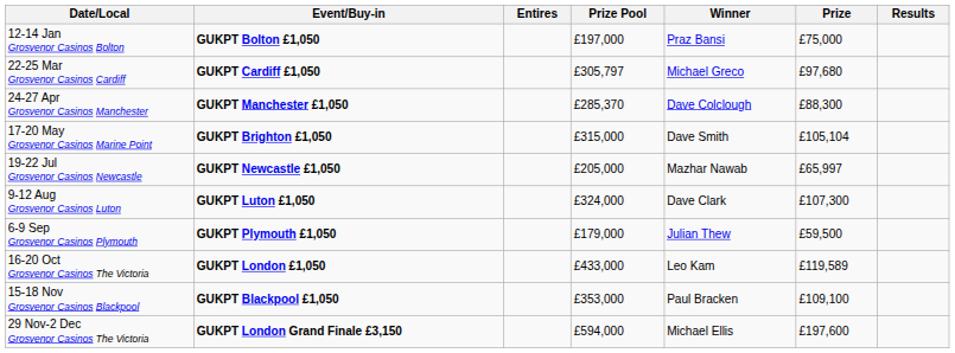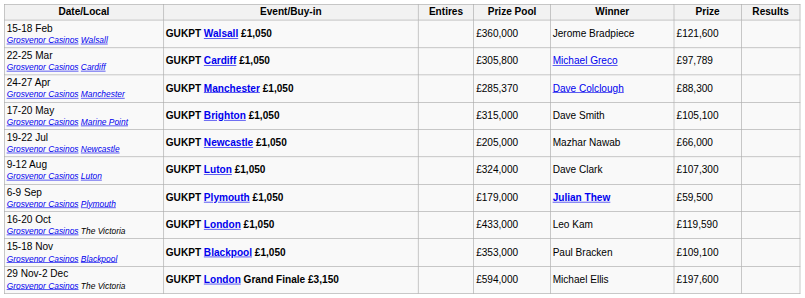 <table class="wikitable" width="100%">
 <tr>
 <th width="20%">Date/Local</th>
 <th !width="15%">Event/Buy-in</th>
 <th !width="10%">Entires</th>
 <th !width="10%">Prize Pool</th>
 <th !width="25%">Winner</th>
 <th !width="10%">Prize</th>
 <th !width="10%">Results</th>
 </tr>
 <tr>
-<td>12-14 Jan<br><small><em><a href='#'>Grosvenor Casinos</a> <a href='#'>Bolton</a></em></small></td>
-<td> <strong>GUKPT <a href='#'>Bolton</a> £1,050</strong></td>
+<td>15-18 Feb<br><small><em><a href='#'>Grosvenor Casinos</a> <a href='#'>Walsall</a></em></small></td>
+<td> <strong>GUKPT <a href='#'>Walsall</a> £1,050</strong></td>
 <td></td>
-<td>£197,000</td>
-<td> <a href='#'>Praz Bansi</a></td>
-<td>£75,000</td>
+<td>£360,000</td>
+<td> Jerome Bradpiece</td>
+<td>£121,600</td>
 <td></td>
 </tr>
 <tr>
 <td>22-25 Mar<br><small><em><a href='#'>Grosvenor Casinos</a> <a href='#'>Cardiff</a></em></small></td>
 <td> <strong>GUKPT <a href='#'>Cardiff</a> £1,050</strong></td>
 <td></td>
-<td>£305,797</td>
+<td>£305,800</td>
 <td> <a href='#'>Michael Greco</a></td>
-<td>£97,680</td>
+<td>£97,789</td>
 <td></td>
 </tr>
 <tr>
 <td>24-27 Apr<br><small><em><a href='#'>Grosvenor Casinos</a> <a href='#'>Manchester</a></em></small></td>
 <td> <strong>GUKPT <a href='#'>Manchester</a> £1,050</strong></td>
 <td></td>
 <td>£285,370</td>
 <td> <a href='#'>Dave Colclough</a></td>
 <td>£88,300</td>
 <td></td>
 </tr>
 <tr>
 <td>17-20 May<br><small><em><a href='#'>Grosvenor Casinos</a> <a href='#'>Marine Point</a></em></small></td>
 <td> <strong>GUKPT <a href='#'>Brighton</a> £1,050</strong></td>
 <td></td>
 <td>£315,000</td>
 <td> Dave Smith</td>
-<td>£105,104</td>
+<td>£105,100</td>
 <td></td>
 </tr>
 <tr>
 <td>19-22 Jul<br><small><em><a href='#'>Grosvenor Casinos</a> <a href='#'>Newcastle</a></em></small></td>
 <td> <strong>GUKPT <a href='#'>Newcastle</a> £1,050</strong></td>
 <td></td>
 <td>£205,000</td>
 <td> Mazhar Nawab</td>
-<td>£65,997</td>
+<td>£66,000</td>
 <td></td>
 </tr>
 <tr>
 <td>9-12 Aug<br><small><em><a href='#'>Grosvenor Casinos</a> <a href='#'>Luton</a></em></small></td>
 <td> <strong>GUKPT <a href='#'>Luton</a> £1,050</strong></td>
 <td></td>
 <td>£324,000</td>
 <td> Dave Clark</td>
 <td>£107,300</td>
 <td></td>
 </tr>
 <tr>
 <td>6-9 Sep<br><small><em><a href='#'>Grosvenor Casinos</a> <a href='#'>Plymouth</a></em></small></td>
 <td> <strong>GUKPT <a href='#'>Plymouth</a> £1,050</strong></td>
 <td></td>
 <td>£179,000</td>
-<td> <a href='#'>Julian Thew</a></td>
+<td><strong> <a href='#'>Julian Thew</a></strong></td>
 <td>£59,500</td>
 <td></td>
 </tr>
 <tr>
 <td>16-20 Oct<br><small><em><a href='#'>Grosvenor Casinos</a> The Victoria</em></small></td>
 <td> <strong>GUKPT <a href='#'>London</a> £1,050</strong></td>
 <td></td>
 <td>£433,000</td>
 <td> Leo Kam</td>
-<td>£119,589</td>
+<td>£119,590</td>
 <td></td>
 </tr>
 <tr>
 <td>15-18 Nov<br><small><em><a href='#'>Grosvenor Casinos</a> <a href='#'>Blackpool</a></em></small></td>
 <td> <strong>GUKPT <a href='#'>Blackpool</a> £1,050</strong></td>
 <td></td>
 <td>£353,000</td>
 <td> Paul Bracken</td>
 <td>£109,100</td>
 <td></td>
 </tr>
 <tr>
 <td>29 Nov-2 Dec<br><small><em><a href='#'>Grosvenor Casinos</a> The Victoria</em></small></td>
 <td> <strong>GUKPT <a href='#'>London</a> Grand Finale £3,150</strong></td>
 <td></td>
 <td>£594,000</td>
 <td> Michael Ellis</td>
 <td>£197,600</td>
 <td></td>
 </tr>
 </table>
